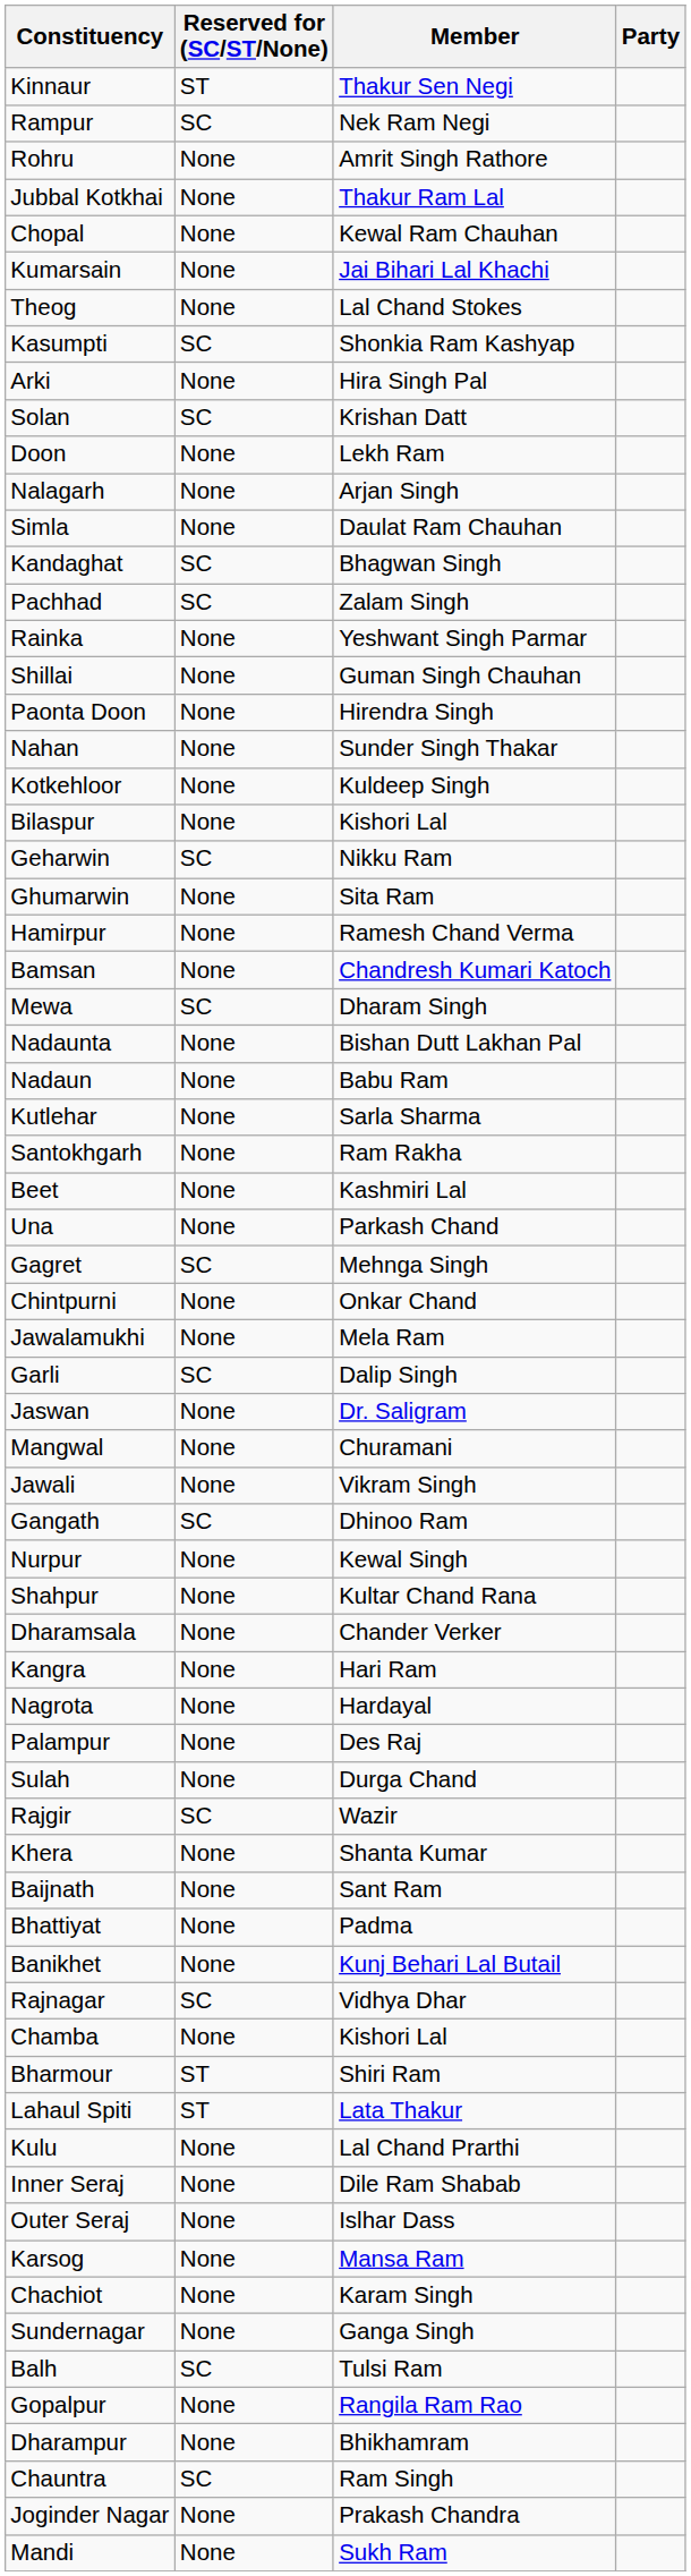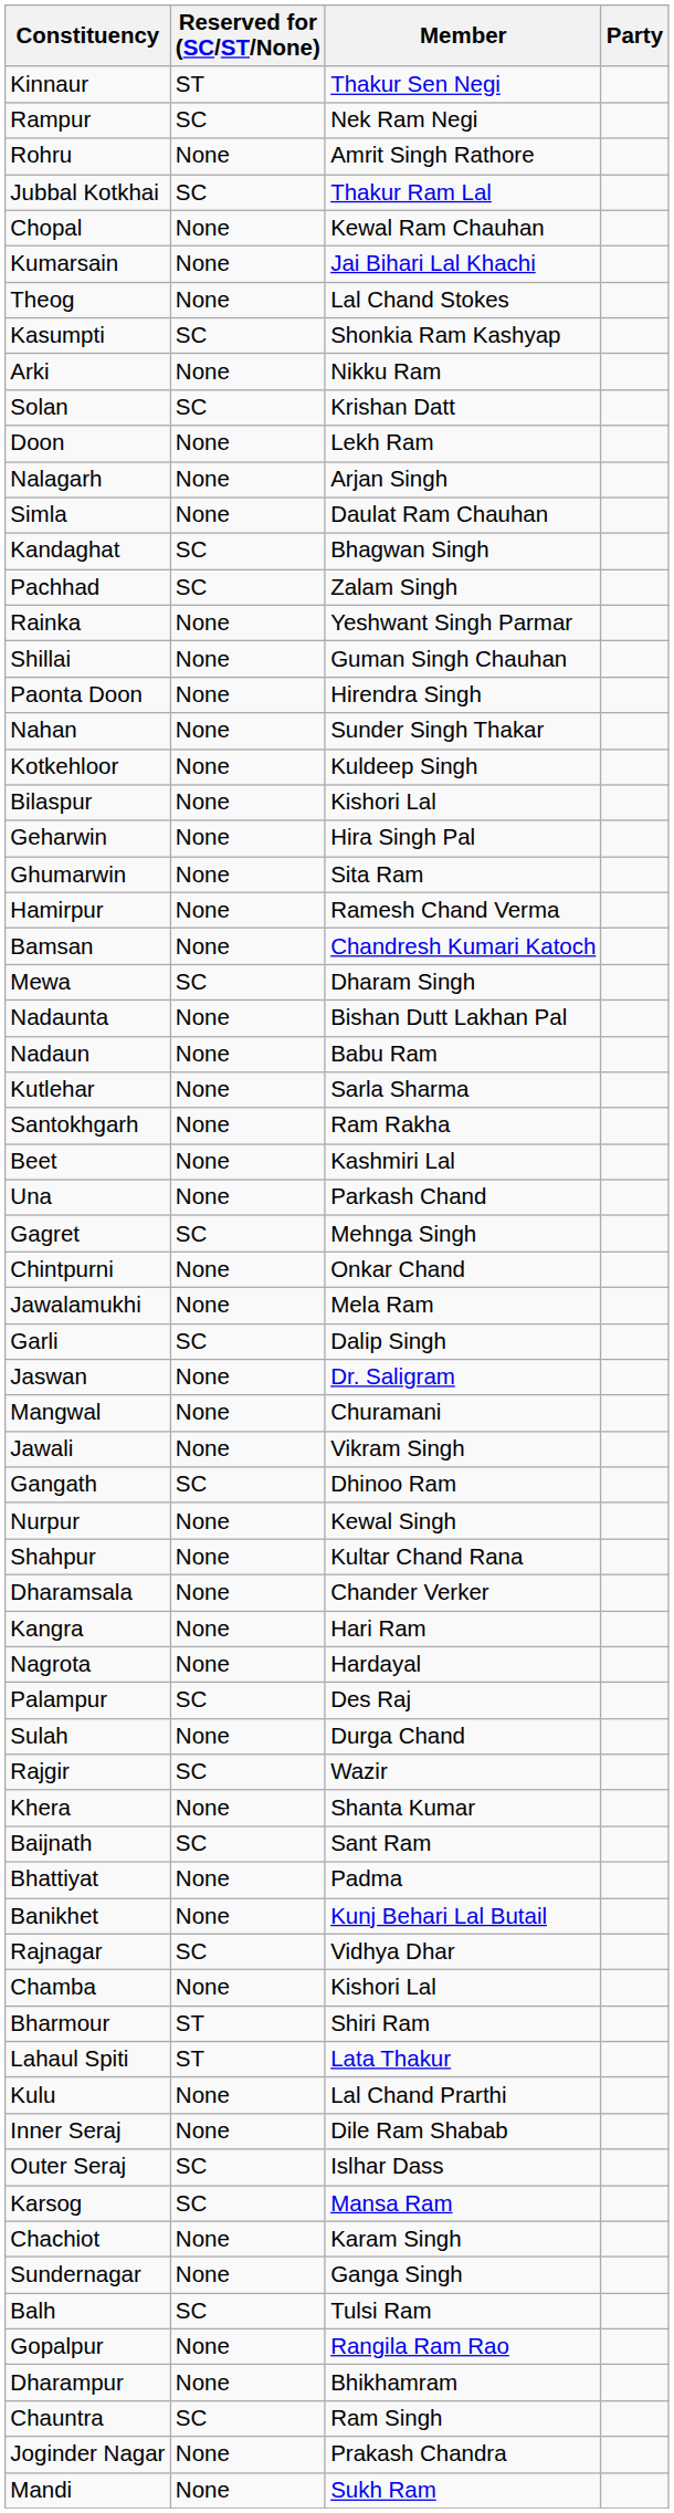 <table class="wikitable sortable">
 <tr>
 <th>Constituency</th>
 <th>Reserved for<br>(<a href='#'>SC</a>/<a href='#'>ST</a>/None)</th>
 <th>Member</th>
 <th colspan=2>Party</th>
 </tr>
 <tr>
 <td>Kinnaur</td>
 <td>ST</td>
 <td><a href='#'>Thakur Sen Negi</a></td>
 <td></td>
 </tr>
 <tr>
 <td>Rampur</td>
 <td>SC</td>
 <td>Nek Ram Negi</td>
 <td></td>
 </tr>
 <tr>
 <td>Rohru</td>
 <td>None</td>
 <td>Amrit Singh Rathore</td>
 <td></td>
 </tr>
 <tr>
 <td>Jubbal Kotkhai</td>
-<td>None</td>
+<td>SC</td>
 <td><a href='#'>Thakur Ram Lal</a></td>
 <td></td>
 </tr>
 <tr>
 <td>Chopal</td>
 <td>None</td>
 <td>Kewal Ram Chauhan</td>
 <td></td>
 </tr>
 <tr>
 <td>Kumarsain</td>
 <td>None</td>
 <td><a href='#'>Jai Bihari Lal Khachi</a></td>
 <td></td>
 </tr>
 <tr>
 <td>Theog</td>
 <td>None</td>
 <td>Lal Chand Stokes</td>
 <td></td>
 </tr>
 <tr>
 <td>Kasumpti</td>
 <td>SC</td>
 <td>Shonkia Ram Kashyap</td>
 <td></td>
 </tr>
 <tr>
 <td>Arki</td>
 <td>None</td>
-<td>Hira Singh Pal</td>
+<td>Nikku Ram</td>
 <td></td>
 </tr>
 <tr>
 <td>Solan</td>
 <td>SC</td>
 <td>Krishan Datt</td>
 <td></td>
 </tr>
 <tr>
 <td>Doon</td>
 <td>None</td>
 <td>Lekh Ram</td>
 <td></td>
 </tr>
 <tr>
 <td>Nalagarh</td>
 <td>None</td>
 <td>Arjan Singh</td>
 <td></td>
 </tr>
 <tr>
 <td>Simla</td>
 <td>None</td>
 <td>Daulat Ram Chauhan</td>
 <td></td>
 </tr>
 <tr>
 <td>Kandaghat</td>
 <td>SC</td>
 <td>Bhagwan Singh</td>
 <td></td>
 </tr>
 <tr>
 <td>Pachhad</td>
 <td>SC</td>
 <td>Zalam Singh</td>
 <td></td>
 </tr>
 <tr>
 <td>Rainka</td>
 <td>None</td>
 <td>Yeshwant Singh Parmar</td>
 <td></td>
 </tr>
 <tr>
 <td>Shillai</td>
 <td>None</td>
 <td>Guman Singh Chauhan</td>
 <td></td>
 </tr>
 <tr>
 <td>Paonta Doon</td>
 <td>None</td>
 <td>Hirendra Singh</td>
 <td></td>
 </tr>
 <tr>
 <td>Nahan</td>
 <td>None</td>
 <td>Sunder Singh Thakar</td>
 <td></td>
 </tr>
 <tr>
 <td>Kotkehloor</td>
 <td>None</td>
 <td>Kuldeep Singh</td>
 <td></td>
 </tr>
 <tr>
 <td>Bilaspur</td>
 <td>None</td>
 <td>Kishori Lal</td>
 <td></td>
 </tr>
 <tr>
 <td>Geharwin</td>
-<td>SC</td>
-<td>Nikku Ram</td>
+<td>None</td>
+<td>Hira Singh Pal</td>
 <td></td>
 </tr>
 <tr>
 <td>Ghumarwin</td>
 <td>None</td>
 <td>Sita Ram</td>
 <td></td>
 </tr>
 <tr>
 <td>Hamirpur</td>
 <td>None</td>
 <td>Ramesh Chand Verma</td>
 <td></td>
 </tr>
 <tr>
 <td>Bamsan</td>
 <td>None</td>
 <td><a href='#'>Chandresh Kumari Katoch</a></td>
 <td></td>
 </tr>
 <tr>
 <td>Mewa</td>
 <td>SC</td>
 <td>Dharam Singh</td>
 <td></td>
 </tr>
 <tr>
 <td>Nadaunta</td>
 <td>None</td>
 <td>Bishan Dutt Lakhan Pal</td>
 <td></td>
 </tr>
 <tr>
 <td>Nadaun</td>
 <td>None</td>
 <td>Babu Ram</td>
 <td></td>
 </tr>
 <tr>
 <td>Kutlehar</td>
 <td>None</td>
 <td>Sarla Sharma</td>
 <td></td>
 </tr>
 <tr>
 <td>Santokhgarh</td>
 <td>None</td>
 <td>Ram Rakha</td>
 <td></td>
 </tr>
 <tr>
 <td>Beet</td>
 <td>None</td>
 <td>Kashmiri Lal</td>
 <td></td>
 </tr>
 <tr>
 <td>Una</td>
 <td>None</td>
 <td>Parkash Chand</td>
 <td></td>
 </tr>
 <tr>
 <td>Gagret</td>
 <td>SC</td>
 <td>Mehnga Singh</td>
 <td></td>
 </tr>
 <tr>
 <td>Chintpurni</td>
 <td>None</td>
 <td>Onkar Chand</td>
 <td></td>
 </tr>
 <tr>
 <td>Jawalamukhi</td>
 <td>None</td>
 <td>Mela Ram</td>
 <td></td>
 </tr>
 <tr>
 <td>Garli</td>
 <td>SC</td>
 <td>Dalip Singh</td>
 <td></td>
 </tr>
 <tr>
 <td>Jaswan</td>
 <td>None</td>
 <td><a href='#'>Dr. Saligram</a></td>
 <td></td>
 </tr>
 <tr>
 <td>Mangwal</td>
 <td>None</td>
 <td>Churamani</td>
 <td></td>
 </tr>
 <tr>
 <td>Jawali</td>
 <td>None</td>
 <td>Vikram Singh</td>
 <td></td>
 </tr>
 <tr>
 <td>Gangath</td>
 <td>SC</td>
 <td>Dhinoo Ram</td>
 <td></td>
 </tr>
 <tr>
 <td>Nurpur</td>
 <td>None</td>
 <td>Kewal Singh</td>
 <td></td>
 </tr>
 <tr>
 <td>Shahpur</td>
 <td>None</td>
 <td>Kultar Chand Rana</td>
 <td></td>
 </tr>
 <tr>
 <td>Dharamsala</td>
 <td>None</td>
 <td>Chander Verker</td>
 <td></td>
 </tr>
 <tr>
 <td>Kangra</td>
 <td>None</td>
 <td>Hari Ram</td>
 <td></td>
 </tr>
 <tr>
 <td>Nagrota</td>
 <td>None</td>
 <td>Hardayal</td>
 <td></td>
 </tr>
 <tr>
 <td>Palampur</td>
-<td>None</td>
+<td>SC</td>
 <td>Des Raj</td>
 <td></td>
 </tr>
 <tr>
 <td>Sulah</td>
 <td>None</td>
 <td>Durga Chand</td>
 <td></td>
 </tr>
 <tr>
 <td>Rajgir</td>
 <td>SC</td>
 <td>Wazir</td>
 <td></td>
 </tr>
 <tr>
 <td>Khera</td>
 <td>None</td>
 <td>Shanta Kumar</td>
 <td></td>
 </tr>
 <tr>
 <td>Baijnath</td>
-<td>None</td>
+<td>SC</td>
 <td>Sant Ram</td>
 <td></td>
 </tr>
 <tr>
 <td>Bhattiyat</td>
 <td>None</td>
 <td>Padma</td>
 <td></td>
 </tr>
 <tr>
 <td>Banikhet</td>
 <td>None</td>
 <td><a href='#'>Kunj Behari Lal Butail</a></td>
 <td></td>
 </tr>
 <tr>
 <td>Rajnagar</td>
 <td>SC</td>
 <td>Vidhya Dhar</td>
 <td></td>
 </tr>
 <tr>
 <td>Chamba</td>
 <td>None</td>
 <td>Kishori Lal</td>
 <td></td>
 </tr>
 <tr>
 <td>Bharmour</td>
 <td>ST</td>
 <td>Shiri Ram</td>
 <td></td>
 </tr>
 <tr>
 <td>Lahaul Spiti</td>
 <td>ST</td>
 <td><a href='#'>Lata Thakur</a></td>
 <td></td>
 </tr>
 <tr>
 <td>Kulu</td>
 <td>None</td>
 <td>Lal Chand Prarthi</td>
 <td></td>
 </tr>
 <tr>
 <td>Inner Seraj</td>
 <td>None</td>
 <td>Dile Ram Shabab</td>
 <td></td>
 </tr>
 <tr>
 <td>Outer Seraj</td>
-<td>None</td>
+<td>SC</td>
 <td>Islhar Dass</td>
 <td></td>
 </tr>
 <tr>
 <td>Karsog</td>
-<td>None</td>
+<td>SC</td>
 <td><a href='#'>Mansa Ram</a></td>
 <td></td>
 </tr>
 <tr>
 <td>Chachiot</td>
 <td>None</td>
 <td>Karam Singh</td>
 <td></td>
 </tr>
 <tr>
 <td>Sundernagar</td>
 <td>None</td>
 <td>Ganga Singh</td>
 <td></td>
 </tr>
 <tr>
 <td>Balh</td>
 <td>SC</td>
 <td>Tulsi Ram</td>
 <td></td>
 </tr>
 <tr>
 <td>Gopalpur</td>
 <td>None</td>
 <td><a href='#'>Rangila Ram Rao</a></td>
 <td></td>
 </tr>
 <tr>
 <td>Dharampur</td>
 <td>None</td>
 <td>Bhikhamram</td>
 <td></td>
 </tr>
 <tr>
 <td>Chauntra</td>
 <td>SC</td>
 <td>Ram Singh</td>
 <td></td>
 </tr>
 <tr>
 <td>Joginder Nagar</td>
 <td>None</td>
 <td>Prakash Chandra</td>
 <td></td>
 </tr>
 <tr>
 <td>Mandi</td>
 <td>None</td>
 <td><a href='#'>Sukh Ram</a></td>
 <td></td>
 </tr>
 <tr>
 </tr>
 </table>
